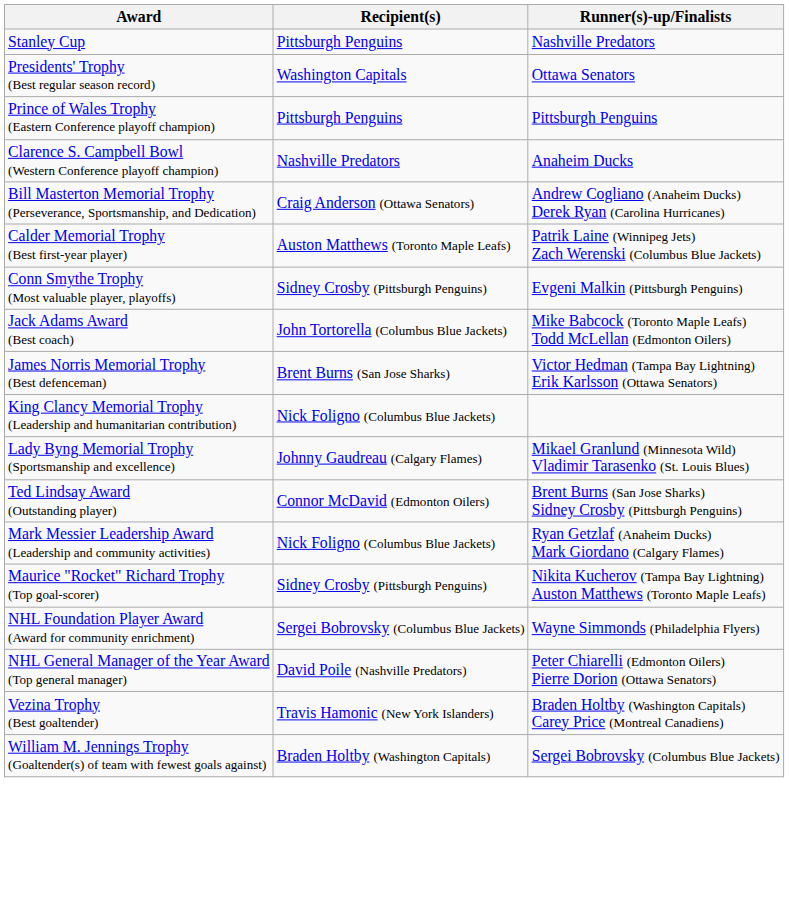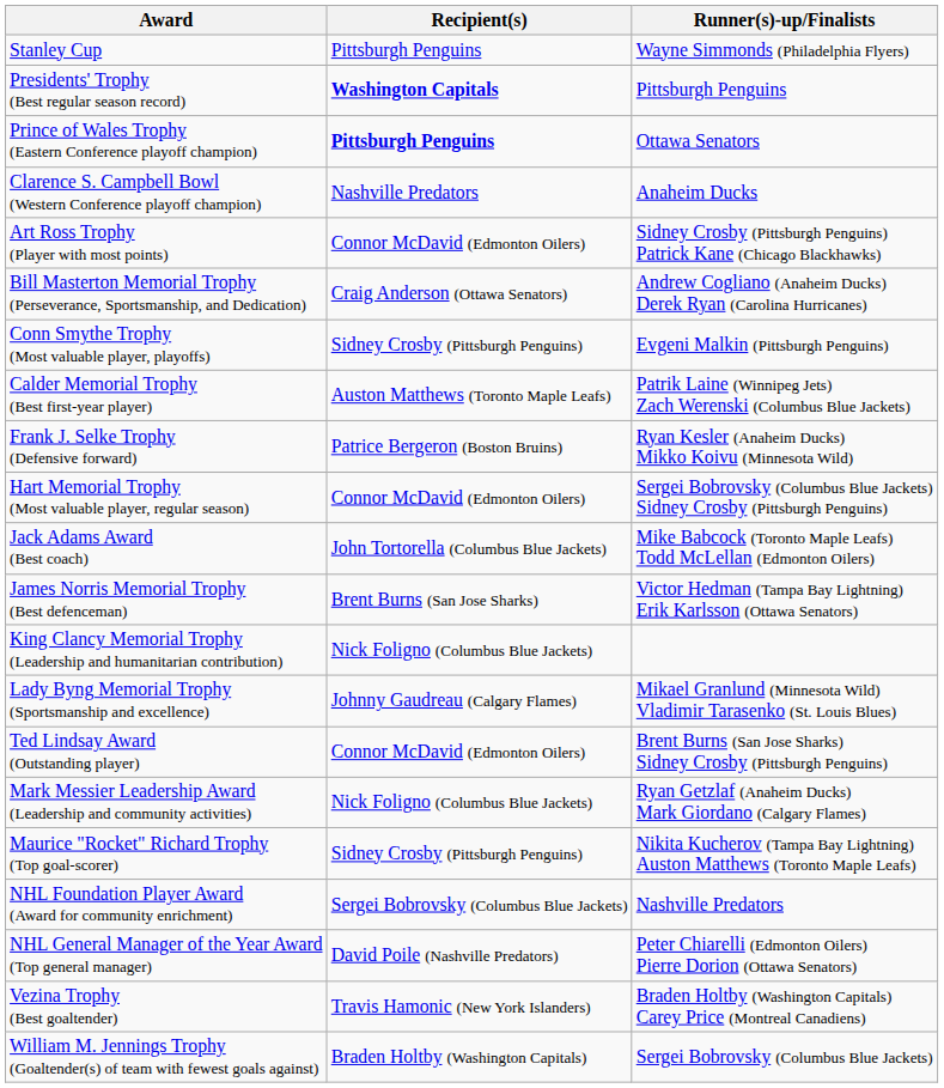 <table class="wikitable">
 <tr>
 <th>Award</th>
 <th>Recipient(s)</th>
 <th>Runner(s)-up/Finalists</th>
 </tr>
 <tr>
 <td><a href='#'>Stanley Cup</a></td>
 <td><a href='#'>Pittsburgh Penguins</a></td>
-<td><a href='#'>Nashville Predators</a></td>
+<td><a href='#'>Wayne Simmonds</a> <small>(Philadelphia Flyers)</small></td>
 </tr>
 <tr>
 <td><a href='#'>Presidents' Trophy</a><br><small>(Best regular season record)</small></td>
-<td><a href='#'>Washington Capitals</a></td>
-<td><a href='#'>Ottawa Senators</a></td>
+<td><strong><a href='#'>Washington Capitals</a></strong></td>
+<td><a href='#'>Pittsburgh Penguins</a></td>
 </tr>
 <tr>
 <td><a href='#'>Prince of Wales Trophy</a><br><small>(Eastern Conference playoff champion)</small></td>
-<td><a href='#'>Pittsburgh Penguins</a></td>
-<td><a href='#'>Pittsburgh Penguins</a></td>
+<td><strong><a href='#'>Pittsburgh Penguins</a></strong></td>
+<td><a href='#'>Ottawa Senators</a></td>
 </tr>
 <tr>
 <td><a href='#'>Clarence S. Campbell Bowl</a><br><small>(Western Conference playoff champion)</small></td>
 <td><a href='#'>Nashville Predators</a></td>
 <td><a href='#'>Anaheim Ducks</a></td>
 </tr>
 <tr>
+<td><a href='#'>Art Ross Trophy</a><br><small>(Player with most points)</small></td>
+<td><a href='#'>Connor McDavid</a> <small>(Edmonton Oilers)</small></td>
+<td><a href='#'>Sidney Crosby</a> <small>(Pittsburgh Penguins)</small><br><a href='#'>Patrick Kane</a> <small>(Chicago Blackhawks)</small></td>
+</tr>
+<tr>
 <td><a href='#'>Bill Masterton Memorial Trophy</a><br><small>(Perseverance, Sportsmanship, and Dedication)</small></td>
 <td><a href='#'>Craig Anderson</a> <small>(Ottawa Senators)</small></td>
 <td><a href='#'>Andrew Cogliano</a> <small>(Anaheim Ducks)</small><br><a href='#'>Derek Ryan</a> <small>(Carolina Hurricanes)</small></td>
+</tr>
+<tr>
+<td><a href='#'>Conn Smythe Trophy</a><br><small>(Most valuable player, playoffs)</small></td>
+<td><a href='#'>Sidney Crosby</a> <small>(Pittsburgh Penguins)</small></td>
+<td><a href='#'>Evgeni Malkin</a> <small>(Pittsburgh Penguins)</small></td>
 </tr>
 <tr>
 <td><a href='#'>Calder Memorial Trophy</a><br><small>(Best first-year player)</small></td>
 <td><a href='#'>Auston Matthews</a> <small>(Toronto Maple Leafs)</small></td>
 <td><a href='#'>Patrik Laine</a> <small>(Winnipeg Jets)</small><br><a href='#'>Zach Werenski</a> <small>(Columbus Blue Jackets)</small></td>
 </tr>
 <tr>
-<td><a href='#'>Conn Smythe Trophy</a><br><small>(Most valuable player, playoffs)</small></td>
-<td><a href='#'>Sidney Crosby</a> <small>(Pittsburgh Penguins)</small></td>
-<td><a href='#'>Evgeni Malkin</a> <small>(Pittsburgh Penguins)</small></td>
+<td><a href='#'>Frank J. Selke Trophy</a><br><small>(Defensive forward)</small></td>
+<td><a href='#'>Patrice Bergeron</a> <small>(Boston Bruins)</small></td>
+<td><a href='#'>Ryan Kesler</a> <small>(Anaheim Ducks)</small><br><a href='#'>Mikko Koivu</a> <small>(Minnesota Wild)</small></td>
+</tr>
+<tr>
+<td><a href='#'>Hart Memorial Trophy</a><br><small>(Most valuable player, regular season)</small></td>
+<td><a href='#'>Connor McDavid</a> <small>(Edmonton Oilers)</small></td>
+<td><a href='#'>Sergei Bobrovsky</a> <small>(Columbus Blue Jackets)</small><br><a href='#'>Sidney Crosby</a> <small>(Pittsburgh Penguins)</small></td>
 </tr>
 <tr>
 <td><a href='#'>Jack Adams Award</a><br><small>(Best coach)</small></td>
 <td><a href='#'>John Tortorella</a> <small>(Columbus Blue Jackets)</small></td>
 <td><a href='#'>Mike Babcock</a> <small>(Toronto Maple Leafs)</small><br><a href='#'>Todd McLellan</a> <small>(Edmonton Oilers)</small></td>
 </tr>
 <tr>
 <td><a href='#'>James Norris Memorial Trophy</a><br><small>(Best defenceman)</small></td>
 <td><a href='#'>Brent Burns</a> <small>(San Jose Sharks)</small></td>
 <td><a href='#'>Victor Hedman</a> <small>(Tampa Bay Lightning)</small><br><a href='#'>Erik Karlsson</a> <small>(Ottawa Senators)</small></td>
 </tr>
 <tr>
 <td><a href='#'>King Clancy Memorial Trophy</a><br><small>(Leadership and humanitarian contribution)</small></td>
 <td><a href='#'>Nick Foligno</a> <small>(Columbus Blue Jackets)</small></td>
 <td></td>
 </tr>
 <tr>
 <td><a href='#'>Lady Byng Memorial Trophy</a><br><small>(Sportsmanship and excellence)</small></td>
 <td><a href='#'>Johnny Gaudreau</a> <small>(Calgary Flames)</small></td>
 <td><a href='#'>Mikael Granlund</a> <small>(Minnesota Wild)</small><br><a href='#'>Vladimir Tarasenko</a> <small>(St. Louis Blues)</small></td>
 </tr>
 <tr>
 <td><a href='#'>Ted Lindsay Award</a><br><small>(Outstanding player)</small></td>
 <td><a href='#'>Connor McDavid</a> <small>(Edmonton Oilers)</small></td>
 <td><a href='#'>Brent Burns</a> <small>(San Jose Sharks)</small><br><a href='#'>Sidney Crosby</a> <small>(Pittsburgh Penguins)</small></td>
 </tr>
 <tr>
 <td><a href='#'>Mark Messier Leadership Award</a><br><small>(Leadership and community activities)</small></td>
 <td><a href='#'>Nick Foligno</a> <small>(Columbus Blue Jackets)</small></td>
 <td><a href='#'>Ryan Getzlaf</a> <small>(Anaheim Ducks)</small><br><a href='#'>Mark Giordano</a> <small>(Calgary Flames)</small></td>
 </tr>
 <tr>
 <td><a href='#'>Maurice "Rocket" Richard Trophy</a><br><small>(Top goal-scorer)</small></td>
 <td><a href='#'>Sidney Crosby</a> <small>(Pittsburgh Penguins)</small></td>
 <td><a href='#'>Nikita Kucherov</a> <small>(Tampa Bay Lightning)</small><br><a href='#'>Auston Matthews</a> <small>(Toronto Maple Leafs)</small></td>
 </tr>
 <tr>
 <td><a href='#'>NHL Foundation Player Award</a><br><small>(Award for community enrichment)</small></td>
 <td><a href='#'>Sergei Bobrovsky</a> <small>(Columbus Blue Jackets)</small></td>
-<td><a href='#'>Wayne Simmonds</a> <small>(Philadelphia Flyers)</small></td>
+<td><a href='#'>Nashville Predators</a></td>
 </tr>
 <tr>
 <td><a href='#'>NHL General Manager of the Year Award</a><br><small>(Top general manager)</small></td>
 <td><a href='#'>David Poile</a> <small>(Nashville Predators)</small></td>
 <td><a href='#'>Peter Chiarelli</a> <small>(Edmonton Oilers)</small><br><a href='#'>Pierre Dorion</a> <small>(Ottawa Senators)</small></td>
 </tr>
 <tr>
 <td><a href='#'>Vezina Trophy</a><br><small>(Best goaltender)</small></td>
 <td><a href='#'>Travis Hamonic</a> <small>(New York Islanders)</small></td>
 <td><a href='#'>Braden Holtby</a> <small>(Washington Capitals)</small><br><a href='#'>Carey Price</a> <small>(Montreal Canadiens)</small></td>
 </tr>
 <tr>
 <td><a href='#'>William M. Jennings Trophy</a><br><small>(Goaltender(s) of team with fewest goals against)</small></td>
 <td><a href='#'>Braden Holtby</a> <small>(Washington Capitals)</small></td>
 <td><a href='#'>Sergei Bobrovsky</a> <small>(Columbus Blue Jackets)</small></td>
 </tr>
 </table>
